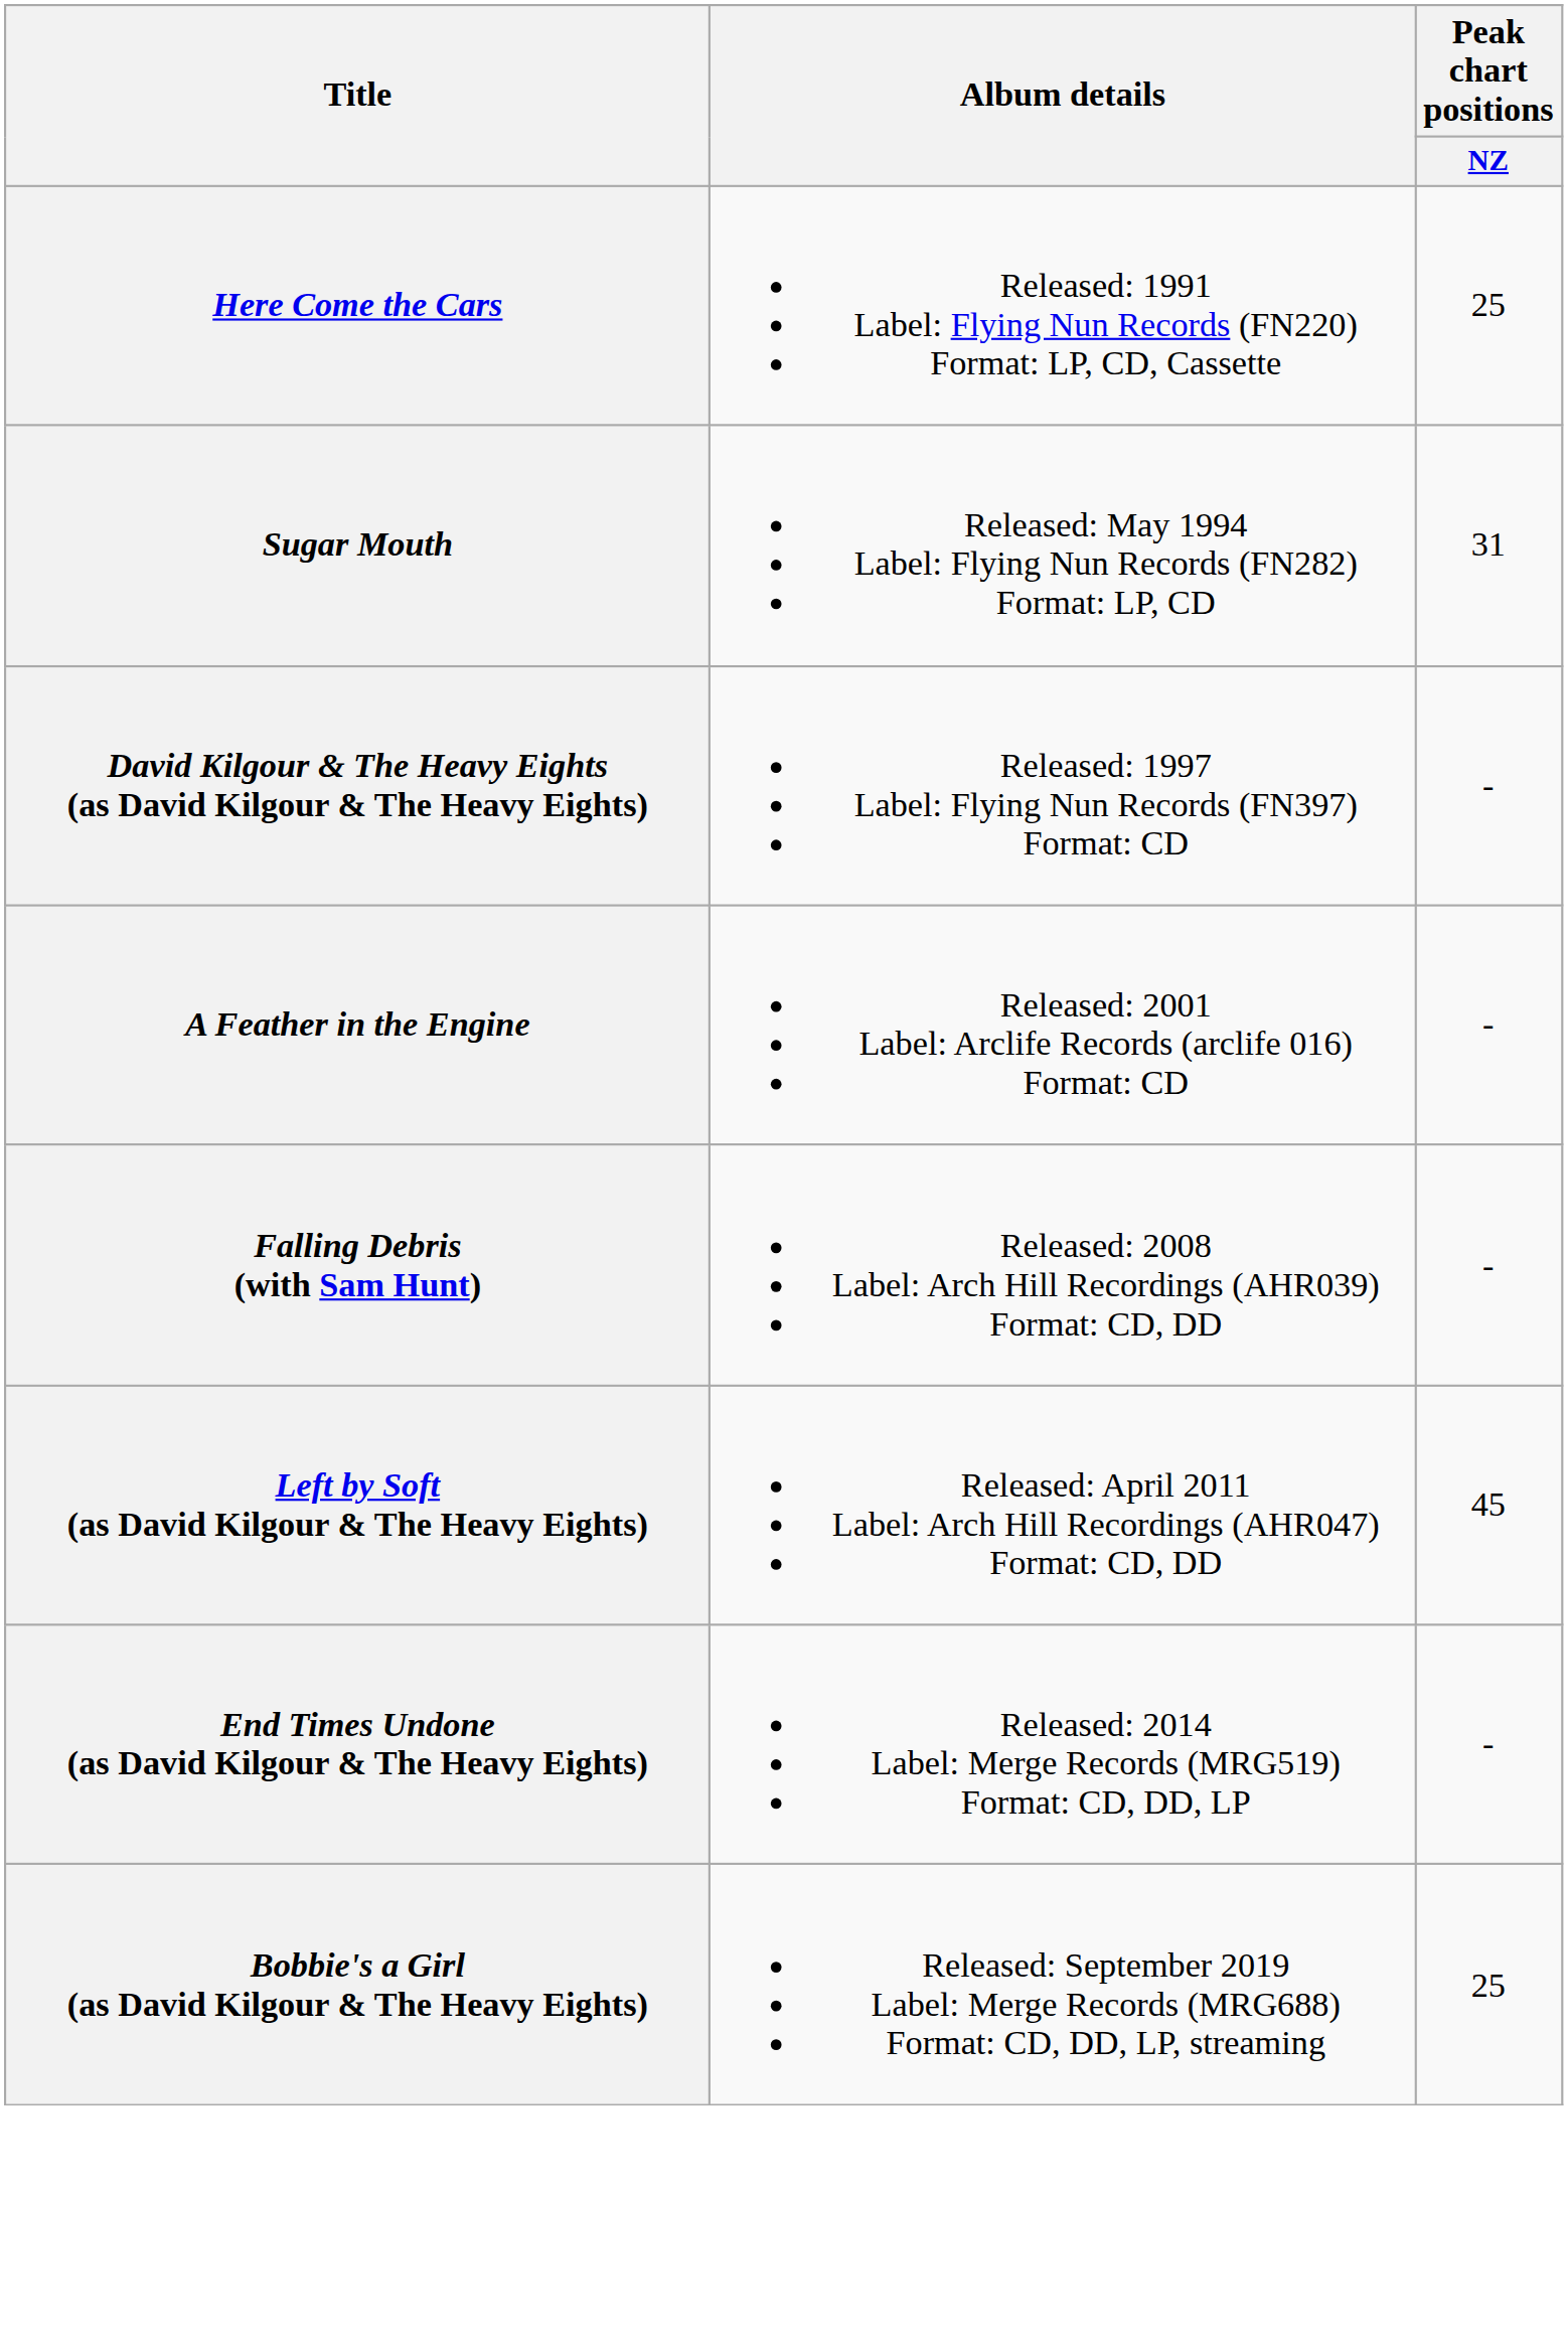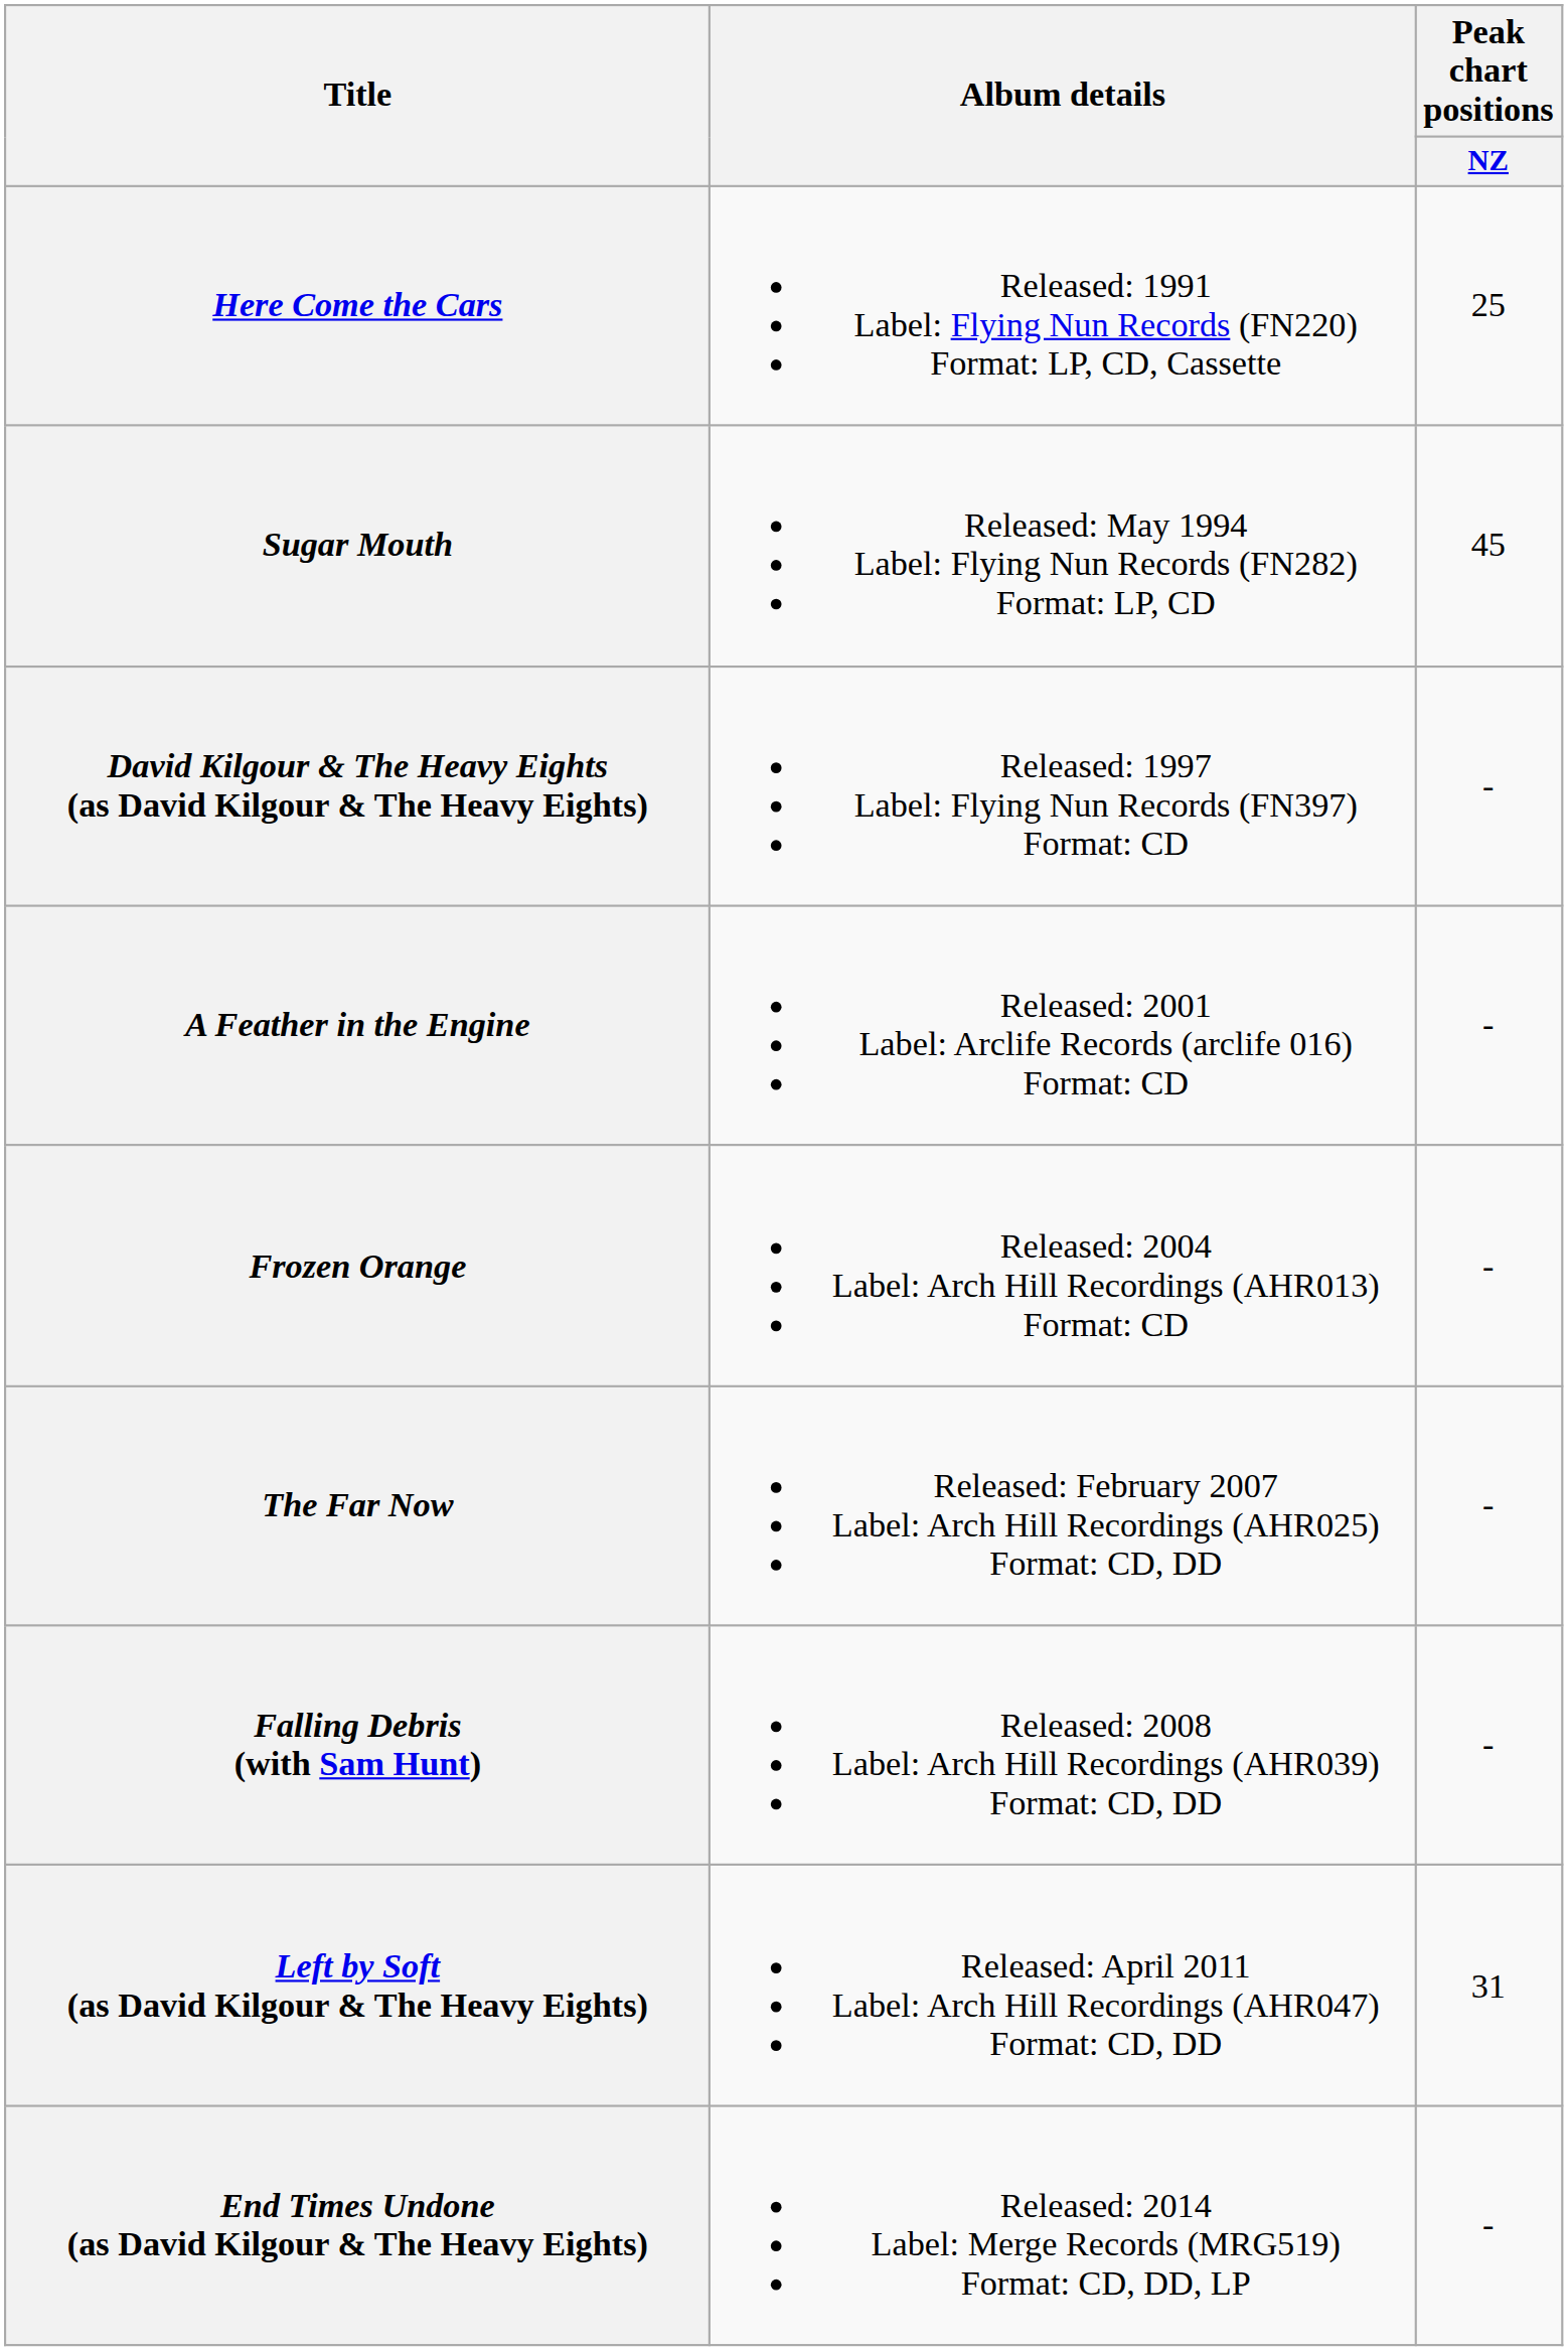 <table class="wikitable plainrowheaders" style="text-align:center;" border="1">
 <tr>
 <th scope="col" rowspan="2" style="width:20em;">Title</th>
 <th scope="col" rowspan="2" style="width:20em;">Album details</th>
 <th scope="col" colspan="1">Peak chart<br>positions</th>
 </tr>
 <tr>
 <th style="width:3em;font-size:85%"><a href='#'>NZ</a><br></th>
 </tr>
 <tr>
 <th scope="row"><em><a href='#'>Here Come the Cars</a></em></th>
 <td><br><ul><li>Released: 1991</li><li>Label: <a href='#'>Flying Nun Records</a>	(FN220)</li><li>Format: LP, CD, Cassette</li></ul></td>
 <td>25</td>
 </tr>
 <tr>
 <th scope="row"><em>Sugar Mouth</em></th>
 <td><br><ul><li>Released: May 1994</li><li>Label: Flying Nun Records	(FN282)</li><li>Format: LP, CD</li></ul></td>
-<td>31</td>
+<td>45</td>
 </tr>
 <tr>
 <th scope="row"><em>David Kilgour & The Heavy Eights</em> <br>(as David Kilgour & The Heavy Eights)</th>
 <td><br><ul><li>Released: 1997</li><li>Label: Flying Nun Records	(FN397)</li><li>Format: CD</li></ul></td>
 <td>-</td>
 </tr>
 <tr>
 <th scope="row"><em>A Feather in the Engine</em></th>
 <td><br><ul><li>Released: 2001</li><li>Label: Arclife Records (arclife 016)</li><li>Format: CD</li></ul></td>
 <td>-</td>
 </tr>
 <tr>
+<th scope="row"><em>Frozen Orange</em></th>
+<td><br><ul><li>Released: 2004</li><li>Label: Arch Hill Recordings (AHR013)</li><li>Format: CD</li></ul></td>
+<td>-</td>
+</tr>
+<tr>
+<th scope="row"><em>The Far Now</em></th>
+<td><br><ul><li>Released: February 2007</li><li>Label: Arch Hill Recordings (AHR025)</li><li>Format: CD, DD</li></ul></td>
+<td>-</td>
+</tr>
+<tr>
 <th scope="row"><em>Falling Debris</em> <br>(with <a href='#'>Sam Hunt</a>)</th>
 <td><br><ul><li>Released: 2008</li><li>Label: Arch Hill Recordings (AHR039)</li><li>Format: CD, DD</li></ul></td>
 <td>-</td>
 </tr>
 <tr>
 <th scope="row"><em><a href='#'>Left by Soft</a></em> <br>(as David Kilgour & The Heavy Eights)</th>
 <td><br><ul><li>Released: April 2011</li><li>Label: Arch Hill Recordings (AHR047)</li><li>Format: CD, DD</li></ul></td>
-<td>45</td>
+<td>31</td>
 </tr>
 <tr>
 <th scope="row"><em>End Times Undone</em> <br>(as David Kilgour & The Heavy Eights)</th>
 <td><br><ul><li>Released: 2014</li><li>Label: Merge Records (MRG519)</li><li>Format: CD, DD, LP</li></ul></td>
 <td>-</td>
 </tr>
-<tr>
-<th scope="row"><em>Bobbie's a Girl</em> <br>(as David Kilgour & The Heavy Eights)</th>
-<td><br><ul><li>Released: September 2019</li><li>Label: Merge Records (MRG688)</li><li>Format: CD, DD, LP, streaming</li></ul></td>
-<td>25</td>
-</tr>
 </table>
